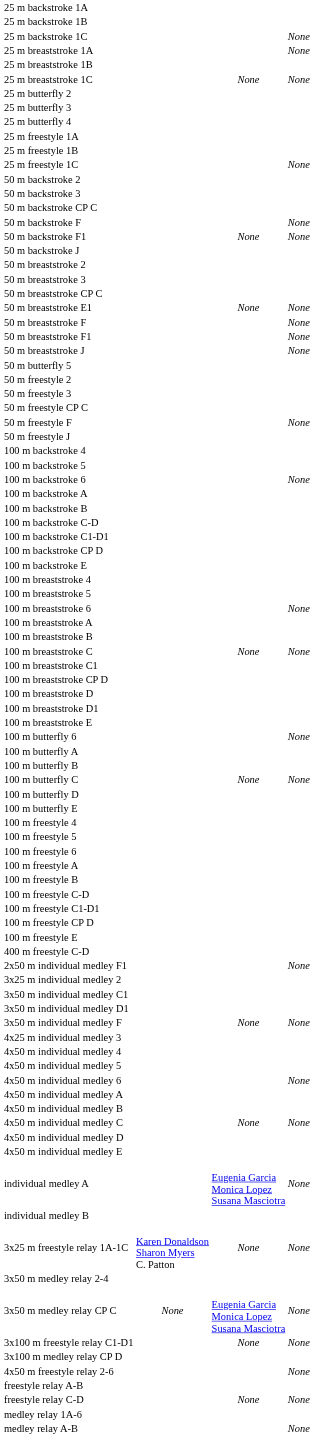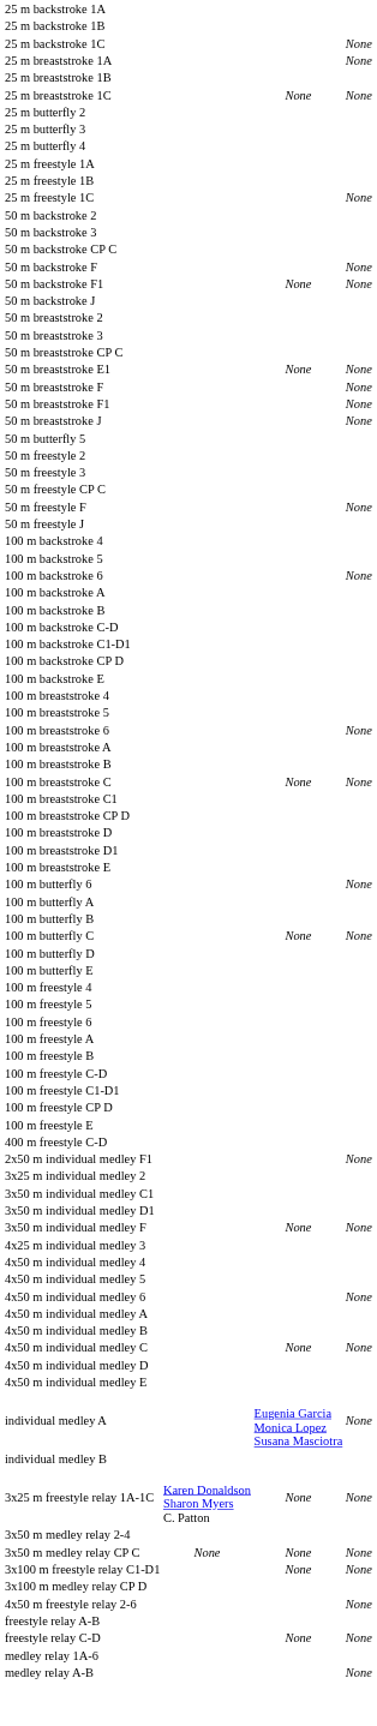 <table>
 <tr>
 <td>25 m backstroke 1A<br></td>
 <td></td>
 <td></td>
 <td></td>
 </tr>
 <tr>
 <td>25 m backstroke 1B<br></td>
 <td></td>
 <td></td>
 <td></td>
 </tr>
 <tr>
 <td>25 m backstroke 1C<br></td>
 <td></td>
 <td></td>
 <td align="center"><em>None</em></td>
 </tr>
 <tr>
 <td>25 m breaststroke 1A<br></td>
 <td></td>
 <td></td>
 <td align="center"><em>None</em></td>
 </tr>
 <tr>
 <td>25 m breaststroke 1B<br></td>
 <td></td>
 <td></td>
 <td></td>
 </tr>
 <tr>
 <td>25 m breaststroke 1C<br></td>
 <td></td>
 <td align="center"><em>None</em></td>
 <td align="center"><em>None</em></td>
 </tr>
 <tr>
 <td>25 m butterfly 2<br></td>
 <td></td>
 <td></td>
 <td></td>
 </tr>
 <tr>
 <td>25 m butterfly 3<br></td>
 <td></td>
 <td></td>
 <td></td>
 </tr>
 <tr>
 <td>25 m butterfly 4<br></td>
 <td></td>
 <td></td>
 <td></td>
 </tr>
 <tr>
 <td>25 m freestyle 1A<br></td>
 <td></td>
 <td></td>
 <td></td>
 </tr>
 <tr>
 <td>25 m freestyle 1B<br></td>
 <td></td>
 <td></td>
 <td></td>
 </tr>
 <tr>
 <td>25 m freestyle 1C<br></td>
 <td></td>
 <td></td>
 <td align="center"><em>None</em></td>
 </tr>
 <tr>
 <td>50 m backstroke 2<br></td>
 <td></td>
 <td></td>
 <td></td>
 </tr>
 <tr>
 <td>50 m backstroke 3<br></td>
 <td></td>
 <td></td>
 <td></td>
 </tr>
 <tr>
 <td>50 m backstroke CP C<br></td>
 <td></td>
 <td></td>
 <td></td>
 </tr>
 <tr>
 <td>50 m backstroke F<br></td>
 <td></td>
 <td></td>
 <td align="center"><em>None</em></td>
 </tr>
 <tr>
 <td>50 m backstroke F1<br></td>
 <td></td>
 <td align="center"><em>None</em></td>
 <td align="center"><em>None</em></td>
 </tr>
 <tr>
 <td>50 m backstroke J<br></td>
 <td></td>
 <td></td>
 <td></td>
 </tr>
 <tr>
 <td>50 m breaststroke 2<br></td>
 <td></td>
 <td></td>
 <td></td>
 </tr>
 <tr>
 <td>50 m breaststroke 3<br></td>
 <td></td>
 <td></td>
 <td></td>
 </tr>
 <tr>
 <td>50 m breaststroke CP C<br></td>
 <td></td>
 <td></td>
 <td></td>
 </tr>
 <tr>
 <td>50 m breaststroke E1<br></td>
 <td></td>
 <td align="center"><em>None</em></td>
 <td align="center"><em>None</em></td>
 </tr>
 <tr>
 <td>50 m breaststroke F<br></td>
 <td></td>
 <td></td>
 <td align="center"><em>None</em></td>
 </tr>
 <tr>
 <td>50 m breaststroke F1<br></td>
 <td></td>
 <td></td>
 <td align="center"><em>None</em></td>
 </tr>
 <tr>
 <td>50 m breaststroke J<br></td>
 <td></td>
 <td></td>
 <td align="center"><em>None</em></td>
 </tr>
 <tr>
 <td>50 m butterfly 5<br></td>
 <td></td>
 <td></td>
 <td></td>
 </tr>
 <tr>
 <td>50 m freestyle 2<br></td>
 <td></td>
 <td></td>
 <td></td>
 </tr>
 <tr>
 <td>50 m freestyle 3<br></td>
 <td></td>
 <td></td>
 <td></td>
 </tr>
 <tr>
 <td>50 m freestyle CP C<br></td>
 <td></td>
 <td></td>
 <td></td>
 </tr>
 <tr>
 <td>50 m freestyle F<br></td>
 <td></td>
 <td></td>
 <td align="center"><em>None</em></td>
 </tr>
 <tr>
 <td>50 m freestyle J<br></td>
 <td></td>
 <td></td>
 <td></td>
 </tr>
 <tr>
 <td>100 m backstroke 4<br></td>
 <td></td>
 <td></td>
 <td></td>
 </tr>
 <tr>
 <td>100 m backstroke 5<br></td>
 <td></td>
 <td></td>
 <td></td>
 </tr>
 <tr>
 <td>100 m backstroke 6<br></td>
 <td></td>
 <td></td>
 <td align="center"><em>None</em></td>
 </tr>
 <tr>
 <td>100 m backstroke A<br></td>
 <td></td>
 <td></td>
 <td></td>
 </tr>
 <tr>
 <td>100 m backstroke B<br></td>
 <td></td>
 <td></td>
 <td></td>
 </tr>
 <tr>
 <td>100 m backstroke C-D<br></td>
 <td></td>
 <td></td>
 <td></td>
 </tr>
 <tr>
 <td>100 m backstroke C1-D1<br></td>
 <td></td>
 <td></td>
 <td></td>
 </tr>
 <tr>
 <td>100 m backstroke CP D<br></td>
 <td></td>
 <td></td>
 <td></td>
 </tr>
 <tr>
 <td>100 m backstroke E<br></td>
 <td></td>
 <td></td>
 <td></td>
 </tr>
 <tr>
 <td>100 m breaststroke 4<br></td>
 <td></td>
 <td></td>
 <td></td>
 </tr>
 <tr>
 <td>100 m breaststroke 5<br></td>
 <td></td>
 <td></td>
 <td></td>
 </tr>
 <tr>
 <td>100 m breaststroke 6<br></td>
 <td></td>
 <td></td>
 <td align="center"><em>None</em></td>
 </tr>
 <tr>
 <td>100 m breaststroke A<br></td>
 <td></td>
 <td></td>
 <td></td>
 </tr>
 <tr>
 <td>100 m breaststroke B<br></td>
 <td></td>
 <td></td>
 <td></td>
 </tr>
 <tr>
 <td>100 m breaststroke C<br></td>
 <td></td>
 <td align="center"><em>None</em></td>
 <td align="center"><em>None</em></td>
 </tr>
 <tr>
 <td>100 m breaststroke C1<br></td>
 <td></td>
 <td></td>
 <td></td>
 </tr>
 <tr>
 <td>100 m breaststroke CP D<br></td>
 <td></td>
 <td></td>
 <td></td>
 </tr>
 <tr>
 <td>100 m breaststroke D<br></td>
 <td></td>
 <td></td>
 <td></td>
 </tr>
 <tr>
 <td>100 m breaststroke D1<br></td>
 <td></td>
 <td></td>
 <td></td>
 </tr>
 <tr>
 <td>100 m breaststroke E<br></td>
 <td></td>
 <td></td>
 <td></td>
 </tr>
 <tr>
 <td>100 m butterfly 6<br></td>
 <td></td>
 <td></td>
 <td align="center"><em>None</em></td>
 </tr>
 <tr>
 <td>100 m butterfly A<br></td>
 <td></td>
 <td></td>
 <td></td>
 </tr>
 <tr>
 <td>100 m butterfly B<br></td>
 <td></td>
 <td></td>
 <td></td>
 </tr>
 <tr>
 <td>100 m butterfly C<br></td>
 <td></td>
 <td align="center"><em>None</em></td>
 <td align="center"><em>None</em></td>
 </tr>
 <tr>
 <td>100 m butterfly D<br></td>
 <td></td>
 <td></td>
 <td></td>
 </tr>
 <tr>
 <td>100 m butterfly E<br></td>
 <td></td>
 <td></td>
 <td></td>
 </tr>
 <tr>
 <td>100 m freestyle 4<br></td>
 <td></td>
 <td></td>
 <td></td>
 </tr>
 <tr>
 <td>100 m freestyle 5<br></td>
 <td></td>
 <td></td>
 <td></td>
 </tr>
 <tr>
 <td>100 m freestyle 6<br></td>
 <td></td>
 <td></td>
 <td></td>
 </tr>
 <tr>
 <td>100 m freestyle A<br></td>
 <td></td>
 <td></td>
 <td></td>
 </tr>
 <tr>
 <td>100 m freestyle B<br></td>
 <td></td>
 <td></td>
 <td></td>
 </tr>
 <tr>
 <td>100 m freestyle C-D<br></td>
 <td></td>
 <td></td>
 <td></td>
 </tr>
 <tr>
 <td>100 m freestyle C1-D1<br></td>
 <td></td>
 <td></td>
 <td></td>
 </tr>
 <tr>
 <td>100 m freestyle CP D<br></td>
 <td></td>
 <td></td>
 <td></td>
 </tr>
 <tr>
 <td>100 m freestyle E<br></td>
 <td></td>
 <td></td>
 <td></td>
 </tr>
 <tr>
 <td>400 m freestyle C-D<br></td>
 <td></td>
 <td></td>
 <td></td>
 </tr>
 <tr>
 <td>2x50 m individual medley F1<br></td>
 <td></td>
 <td></td>
 <td align="center"><em>None</em></td>
 </tr>
 <tr>
 <td>3x25 m individual medley 2<br></td>
 <td></td>
 <td></td>
 <td></td>
 </tr>
 <tr>
 <td>3x50 m individual medley C1<br></td>
 <td></td>
 <td></td>
 <td></td>
 </tr>
 <tr>
 <td>3x50 m individual medley D1<br></td>
 <td></td>
 <td></td>
 <td></td>
 </tr>
 <tr>
 <td>3x50 m individual medley F<br></td>
 <td></td>
 <td align="center"><em>None</em></td>
 <td align="center"><em>None</em></td>
 </tr>
 <tr>
 <td>4x25 m individual medley 3<br></td>
 <td></td>
 <td></td>
 <td></td>
 </tr>
 <tr>
 <td>4x50 m individual medley 4<br></td>
 <td></td>
 <td></td>
 <td></td>
 </tr>
 <tr>
 <td>4x50 m individual medley 5<br></td>
 <td></td>
 <td></td>
 <td></td>
 </tr>
 <tr>
 <td>4x50 m individual medley 6<br></td>
 <td></td>
 <td></td>
 <td align="center"><em>None</em></td>
 </tr>
 <tr>
 <td>4x50 m individual medley A<br></td>
 <td></td>
 <td></td>
 <td></td>
 </tr>
 <tr>
 <td>4x50 m individual medley B<br></td>
 <td></td>
 <td></td>
 <td></td>
 </tr>
 <tr>
 <td>4x50 m individual medley C<br></td>
 <td></td>
 <td align="center"><em>None</em></td>
 <td align="center"><em>None</em></td>
 </tr>
 <tr>
 <td>4x50 m individual medley D<br></td>
 <td></td>
 <td></td>
 <td></td>
 </tr>
 <tr>
 <td>4x50 m individual medley E<br></td>
 <td></td>
 <td></td>
 <td></td>
 </tr>
 <tr>
 <td> individual medley A<br></td>
 <td></td>
 <td valign=top> <br> <a href='#'>Eugenia Garcia</a> <br> <a href='#'>Monica Lopez</a> <br> <a href='#'>Susana Masciotra</a></td>
 <td align="center"><em>None</em></td>
 </tr>
 <tr>
 <td> individual medley B<br></td>
 <td></td>
 <td></td>
 <td></td>
 </tr>
 <tr>
 <td>3x25 m freestyle relay 1A-1C<br></td>
 <td valign=top> <br> <a href='#'>Karen Donaldson</a> <br> <a href='#'>Sharon Myers</a> <br> C. Patton</td>
 <td align="center"><em>None</em></td>
 <td align="center"><em>None</em></td>
 </tr>
 <tr>
 <td>3x50 m medley relay 2-4<br></td>
 <td></td>
 <td></td>
 <td></td>
 </tr>
 <tr>
 <td>3x50 m medley relay CP C<br></td>
 <td align="center"><em>None</em></td>
-<td valign=top> <br> <a href='#'>Eugenia Garcia</a> <br> <a href='#'>Monica Lopez</a> <br> <a href='#'>Susana Masciotra</a></td>
+<td align="center"><em>None</em></td>
 <td align="center"><em>None</em></td>
 </tr>
 <tr>
 <td>3x100 m freestyle relay C1-D1<br></td>
 <td></td>
 <td align="center"><em>None</em></td>
 <td align="center"><em>None</em></td>
 </tr>
 <tr>
 <td>3x100 m medley relay CP D<br></td>
 <td></td>
 <td></td>
 <td></td>
 </tr>
 <tr>
 <td>4x50 m freestyle relay 2-6<br></td>
 <td></td>
 <td></td>
 <td align="center"><em>None</em></td>
 </tr>
 <tr>
 <td> freestyle relay A-B<br></td>
 <td></td>
 <td></td>
 <td></td>
 </tr>
 <tr>
 <td> freestyle relay C-D<br></td>
 <td></td>
 <td align="center"><em>None</em></td>
 <td align="center"><em>None</em></td>
 </tr>
 <tr>
 <td> medley relay 1A-6<br></td>
 <td></td>
 <td></td>
 <td></td>
 </tr>
 <tr>
 <td> medley relay A-B<br></td>
 <td></td>
 <td></td>
 <td align="center"><em>None</em></td>
 </tr>
 </table>
